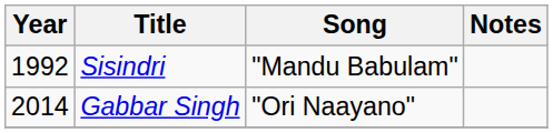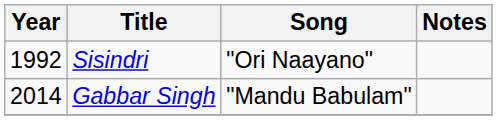 <table class="wikitable plainrowheaders sortable">
 <tr>
 <th scope="col">Year</th>
 <th scope="col">Title</th>
 <th scope="col">Song</th>
 <th scope="col" class="unsortable">Notes</th>
 </tr>
 <tr>
 <td>1992</td>
 <td><em><a href='#'>Sisindri</a></em></td>
-<td>"Mandu Babulam"</td>
+<td>"Ori Naayano"</td>
 <td></td>
 </tr>
 <tr>
 <td>2014</td>
 <td><em><a href='#'>Gabbar Singh</a></em></td>
-<td>"Ori Naayano"</td>
+<td>"Mandu Babulam"</td>
 <td></td>
 </tr>
 <tr>
 </tr>
 </table>
